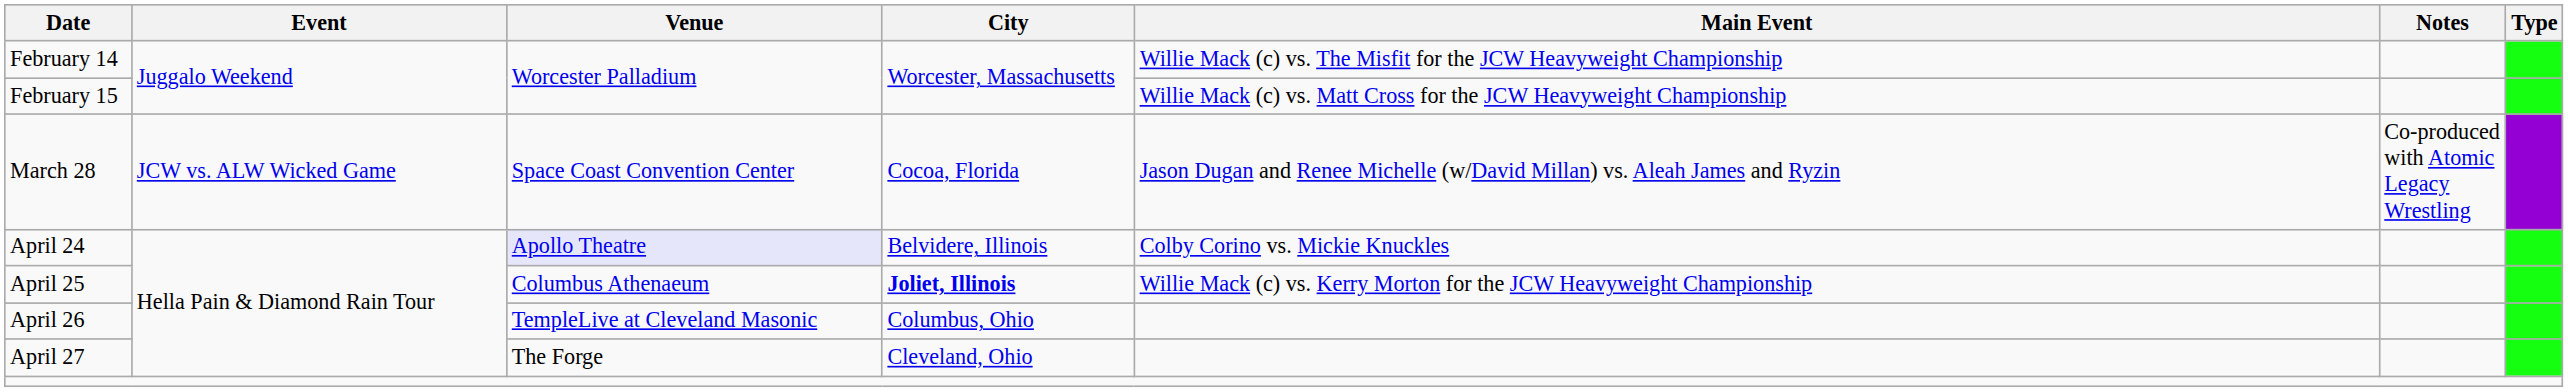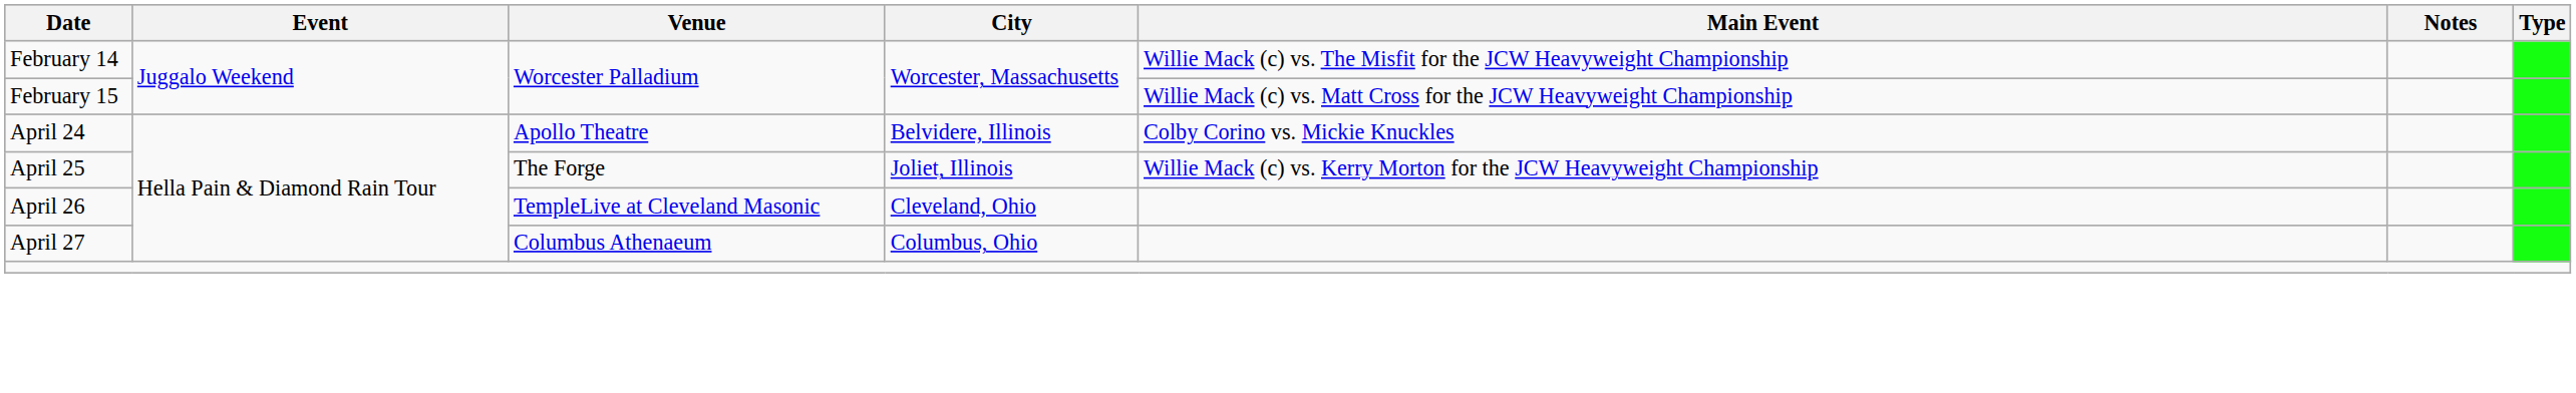 <table class="sortable wikitable succession-box" style="font-size:85%;">
 <tr>
 <th scope="col" style="width:5%;">Date</th>
 <th scope="col" style="width:15%;">Event</th>
 <th scope="col" style="width:15%;">Venue</th>
 <th scope="col" style="width:10%;">City</th>
 <th scope="col" style="width:50%;">Main Event</th>
 <th scope="col" style="width:10%;">Notes</th>
 <th scope="col" style="width:10%;">Type</th>
 </tr>
 <tr>
 <td>February 14<br></td>
 <td rowspan=2><a href='#'>Juggalo Weekend</a></td>
 <td rowspan=2><a href='#'>Worcester Palladium</a></td>
 <td rowspan=2><a href='#'>Worcester, Massachusetts</a></td>
 <td><a href='#'>Willie Mack</a> (c) vs. <a href='#'>The Misfit</a> for the <a href='#'>JCW Heavyweight Championship</a></td>
 <td></td>
 <td style="background: #15ff11"></td>
 </tr>
 <tr>
 <td>February 15<br></td>
 <td><a href='#'>Willie Mack</a> (c) vs. <a href='#'>Matt Cross</a> for the <a href='#'>JCW Heavyweight Championship</a></td>
 <td></td>
 <td style="background: #15ff11"></td>
 </tr>
 <tr>
-<td>March 28</td>
-<td><a href='#'>JCW vs. ALW Wicked Game</a></td>
-<td><a href='#'>Space Coast Convention Center</a></td>
-<td><a href='#'>Cocoa, Florida</a></td>
-<td><a href='#'>Jason Dugan</a> and <a href='#'>Renee Michelle</a> (w/<a href='#'>David Millan</a>) vs. <a href='#'>Aleah James</a> and <a href='#'>Ryzin</a></td>
-<td>Co-produced with <a href='#'>Atomic Legacy Wrestling</a></td>
-<td style="background: darkviolet"></td>
-</tr>
-<tr>
 <td>April 24<br></td>
 <td rowspan=4>Hella Pain & Diamond Rain Tour</td>
-<td style="background: lavender;"><a href='#'>Apollo Theatre</a></td>
+<td><a href='#'>Apollo Theatre</a></td>
 <td><a href='#'>Belvidere, Illinois</a></td>
 <td><a href='#'>Colby Corino</a> vs. <a href='#'>Mickie Knuckles</a></td>
 <td></td>
 <td style="background: #15ff11"></td>
 </tr>
 <tr>
 <td>April 25<br></td>
-<td><a href='#'>Columbus Athenaeum</a></td>
-<td><strong><a href='#'>Joliet, Illinois</a></strong></td>
+<td>The Forge</td>
+<td><a href='#'>Joliet, Illinois</a></td>
 <td><a href='#'>Willie Mack</a> (c) vs. <a href='#'>Kerry Morton</a> for the <a href='#'>JCW Heavyweight Championship</a></td>
 <td></td>
 <td style="background: #15ff11"></td>
 </tr>
 <tr>
 <td>April 26<br></td>
 <td><a href='#'>TempleLive at Cleveland Masonic</a></td>
-<td><a href='#'>Columbus, Ohio</a></td>
+<td><a href='#'>Cleveland, Ohio</a></td>
 <td></td>
 <td></td>
 <td style="background: #15ff11"></td>
 </tr>
 <tr>
 <td>April 27<br></td>
-<td>The Forge</td>
-<td><a href='#'>Cleveland, Ohio</a></td>
+<td><a href='#'>Columbus Athenaeum</a></td>
+<td><a href='#'>Columbus, Ohio</a></td>
 <td></td>
 <td></td>
 <td style="background: #15ff11"></td>
 </tr>
 <tr>
 <td colspan="7"></td>
 </tr>
 </table>
